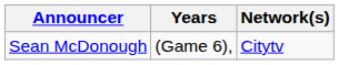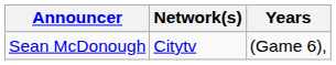 <table class="wikitable">
 <tr>
 <th><a href='#'>Announcer</a></th>
+<th>Network(s)</th>
 <th>Years</th>
-<th>Network(s)</th>
 </tr>
 <tr>
 <td><a href='#'>Sean McDonough</a></td>
+<td><a href='#'>Citytv</a></td>
 <td> (Game 6), </td>
-<td><a href='#'>Citytv</a></td>
 </tr>
 </table>
